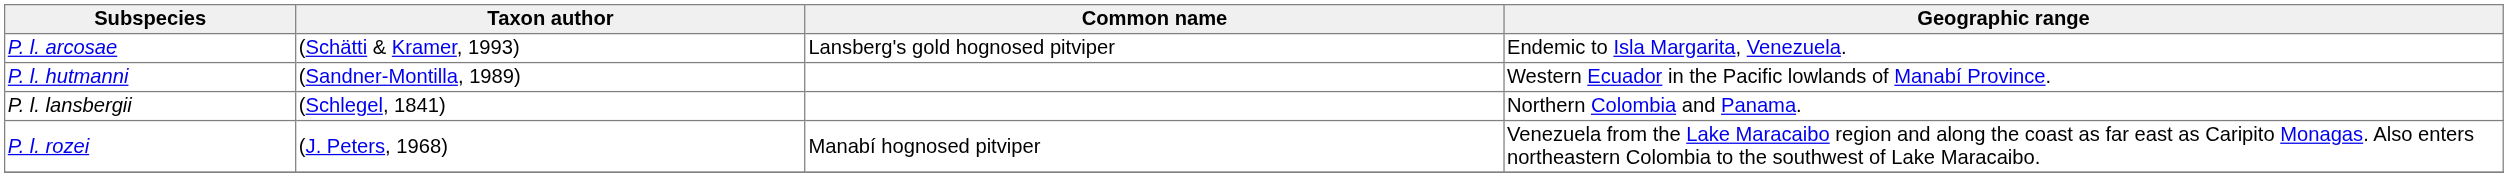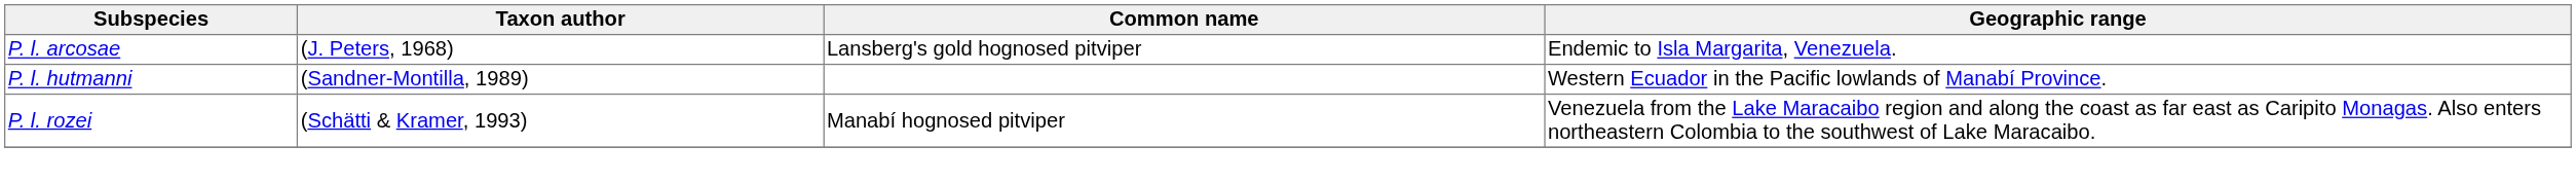 <table cellspacing=0 cellpadding=2 border=1 style="border-collapse: collapse;">
 <tr>
 <th bgcolor="#f0f0f0">Subspecies</th>
 <th bgcolor="#f0f0f0">Taxon author</th>
 <th bgcolor="#f0f0f0">Common name</th>
 <th bgcolor="#f0f0f0">Geographic range</th>
 </tr>
 <tr>
 <td><em><a href='#'>P. l. arcosae</a></em></td>
-<td>(<a href='#'>Schätti</a> & <a href='#'>Kramer</a>, 1993)</td>
+<td>(<a href='#'>J. Peters</a>, 1968)</td>
 <td>Lansberg's gold hognosed pitviper</td>
 <td>Endemic to <a href='#'>Isla Margarita</a>, <a href='#'>Venezuela</a>.</td>
 </tr>
 <tr>
 <td><em><a href='#'>P. l. hutmanni</a></em></td>
 <td>(<a href='#'>Sandner-Montilla</a>, 1989)</td>
 <td></td>
 <td style="width:40%">Western <a href='#'>Ecuador</a> in the Pacific lowlands of <a href='#'>Manabí Province</a>.</td>
 </tr>
 <tr>
-<td><em>P. l. lansbergii</em></td>
-<td>(<a href='#'>Schlegel</a>, 1841)</td>
-<td></td>
-<td>Northern <a href='#'>Colombia</a> and <a href='#'>Panama</a>.</td>
-</tr>
-<tr>
 <td><em><a href='#'>P. l. rozei</a></em></td>
-<td>(<a href='#'>J. Peters</a>, 1968)</td>
+<td>(<a href='#'>Schätti</a> & <a href='#'>Kramer</a>, 1993)</td>
 <td>Manabí hognosed pitviper</td>
 <td>Venezuela from the <a href='#'>Lake Maracaibo</a> region and along the coast as far east as Caripito <a href='#'>Monagas</a>. Also enters northeastern Colombia to the southwest of Lake Maracaibo.</td>
 </tr>
 <tr>
 </tr>
 </table>
